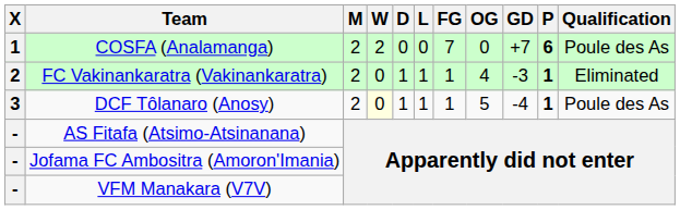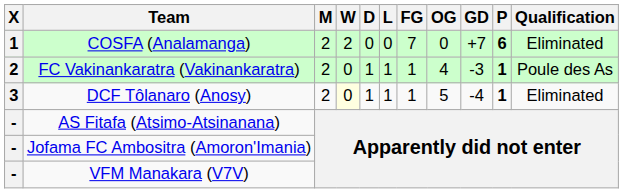 <table class="wikitable sortable">
 <tr>
 <th>X</th>
 <th>Team</th>
 <th>M</th>
 <th>W</th>
 <th>D</th>
 <th>L</th>
 <th>FG</th>
 <th>OG</th>
 <th>GD</th>
 <th>P</th>
 <th>Qualification</th>
 </tr>
 <tr bgcolor="#ccffcc" style="text-align: center;">
 <th>1</th>
 <td><a href='#'>COSFA</a> (<a href='#'>Analamanga</a>)</td>
 <td>2</td>
 <td>2</td>
 <td>0</td>
 <td>0</td>
 <td>7</td>
 <td>0</td>
 <td>+7</td>
 <td><strong>6</strong></td>
-<td>Poule des As</td>
+<td>Eliminated</td>
 </tr>
 <tr bgcolor="#ccffcc" style="text-align: center;">
 <th>2</th>
 <td><a href='#'>FC Vakinankaratra</a> (<a href='#'>Vakinankaratra</a>)</td>
 <td>2</td>
 <td>0</td>
 <td>1</td>
 <td>1</td>
 <td>1</td>
 <td>4</td>
 <td>-3</td>
 <td><strong>1</strong></td>
-<td>Eliminated</td>
+<td>Poule des As</td>
 </tr>
 <tr style="text-align: center;">
 <th>3</th>
 <td><a href='#'>DCF Tôlanaro</a> (<a href='#'>Anosy</a>)</td>
 <td>2</td>
 <td style="background: lightyellow;">0</td>
 <td>1</td>
 <td>1</td>
 <td>1</td>
 <td>5</td>
 <td>-4</td>
 <td><strong>1</strong></td>
-<td>Poule des As</td>
+<td>Eliminated</td>
 </tr>
 <tr style="text-align: center;">
 <th>-</th>
 <td><a href='#'>AS Fitafa</a> (<a href='#'>Atsimo-Atsinanana</a>)</td>
 <th colspan="9" rowspan="3"><big>Apparently did not enter</big></th>
 </tr>
 <tr style="text-align: center;">
 <th>-</th>
 <td><a href='#'>Jofama FC Ambositra</a> (<a href='#'>Amoron'Imania</a>)</td>
 </tr>
 <tr style="text-align: center;">
 <th>-</th>
 <td><a href='#'>VFM Manakara</a> (<a href='#'>V7V</a>)</td>
 </tr>
 </table>
